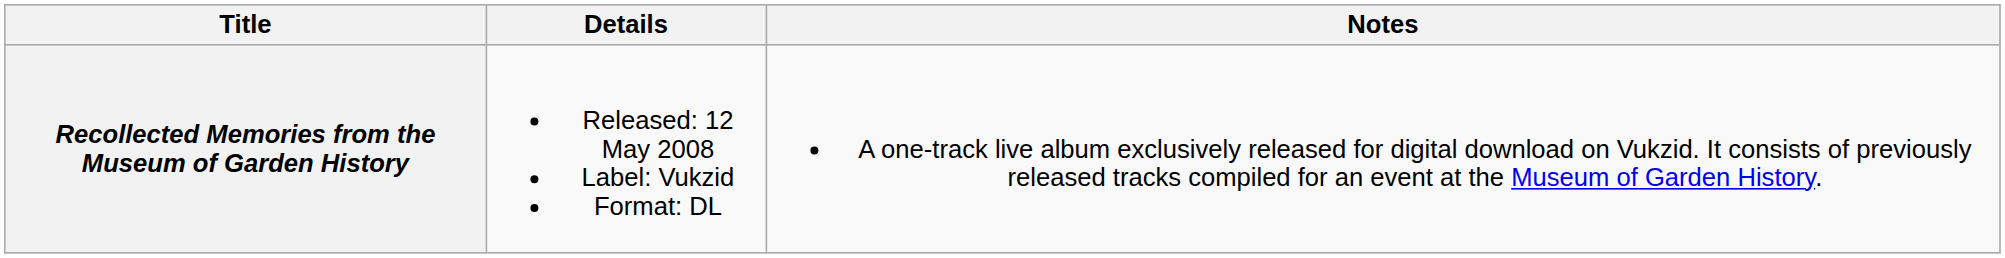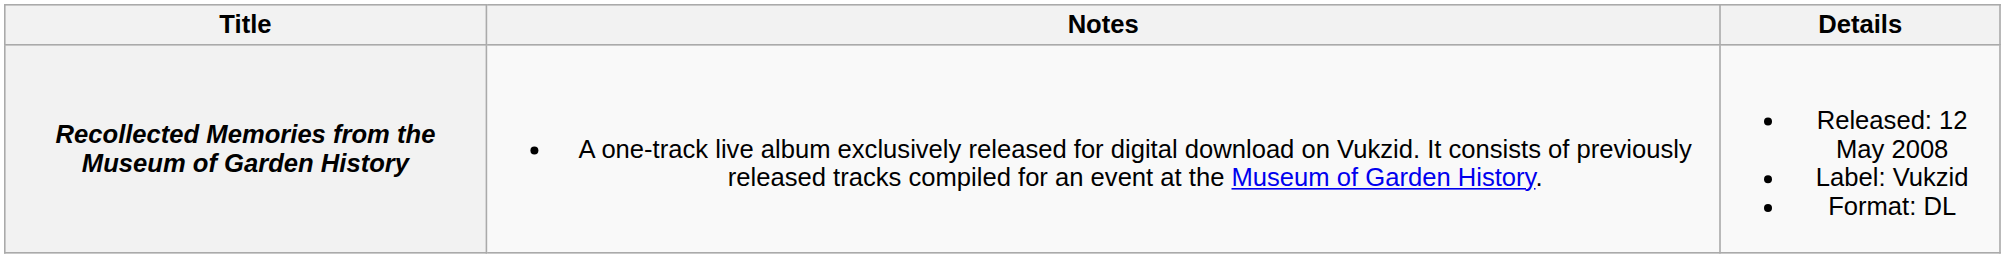 <table class="wikitable plainrowheaders" style="text-align:center;" style="width:80%">
 <tr>
 <th scope="col">Title</th>
+<th>Notes</th>
 <th scope="col">Details</th>
-<th>Notes</th>
 </tr>
 <tr>
 <th scope="row"><em>Recollected Memories from the Museum of Garden History</em></th>
+<td><br><ul><li>A one-track live album exclusively released for digital download on Vukzid. It consists of previously released tracks compiled for an event at the <a href='#'>Museum of Garden History</a>.</li></ul></td>
 <td><br><ul><li>Released: 12 May 2008</li><li>Label: Vukzid</li><li>Format: DL</li></ul></td>
-<td><br><ul><li>A one-track live album exclusively released for digital download on Vukzid. It consists of previously released tracks compiled for an event at the <a href='#'>Museum of Garden History</a>.</li></ul></td>
 </tr>
 </table>
